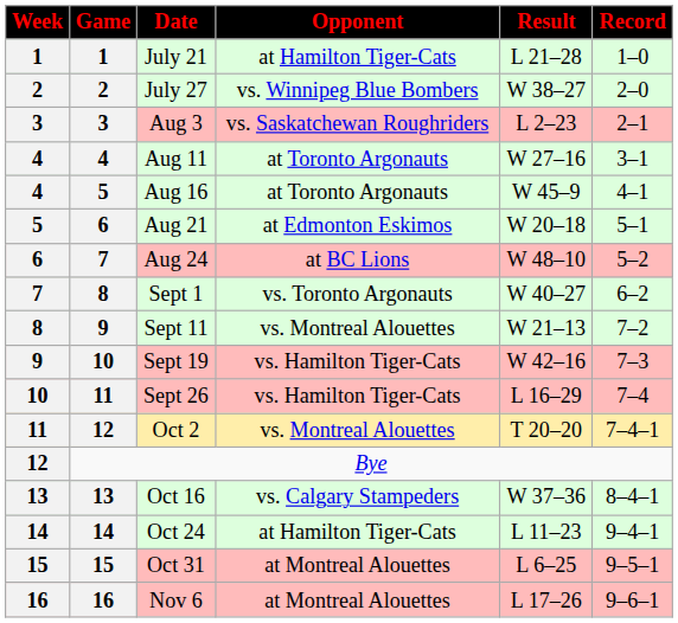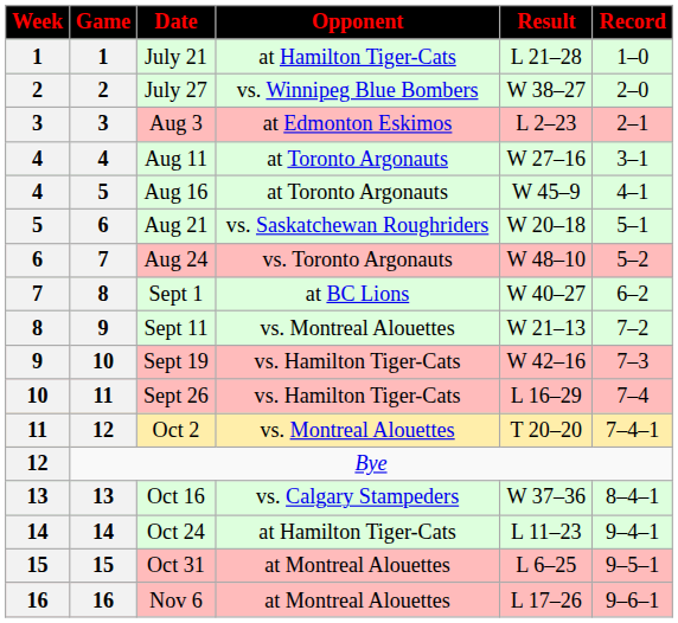 <table class="wikitable" style="min-width:80%;text-align:center;">
 <tr>
 <th style="background:black; color:red;">Week</th>
 <th style="background:black; color:red;">Game</th>
 <th style="background:black; color:red;">Date</th>
 <th style="background:black; color:red;">Opponent</th>
 <th style="background:black; color:red;">Result</th>
 <th style="background:black; color:red;">Record</th>
 </tr>
 <tr style="background:#ddffdd">
 <th>1</th>
 <th>1</th>
 <td>July 21</td>
 <td>at <a href='#'>Hamilton Tiger-Cats</a></td>
 <td>L 21–28</td>
 <td>1–0</td>
 </tr>
 <tr style="background:#ddffdd">
 <th>2</th>
 <th>2</th>
 <td>July 27</td>
 <td>vs. <a href='#'>Winnipeg Blue Bombers</a></td>
 <td>W 38–27</td>
 <td>2–0</td>
 </tr>
 <tr style="background:#ffbbbb">
 <th>3</th>
 <th>3</th>
 <td>Aug 3</td>
-<td>vs. <a href='#'>Saskatchewan Roughriders</a></td>
+<td>at <a href='#'>Edmonton Eskimos</a></td>
 <td>L 2–23</td>
 <td>2–1</td>
 </tr>
 <tr style="background:#ddffdd">
 <th>4</th>
 <th>4</th>
 <td>Aug 11</td>
 <td>at <a href='#'>Toronto Argonauts</a></td>
 <td>W 27–16</td>
 <td>3–1</td>
 </tr>
 <tr style="background:#ddffdd">
 <th>4</th>
 <th>5</th>
 <td>Aug 16</td>
 <td>at Toronto Argonauts</td>
 <td>W 45–9</td>
 <td>4–1</td>
 </tr>
 <tr style="background:#ddffdd">
 <th>5</th>
 <th>6</th>
 <td>Aug 21</td>
-<td>at <a href='#'>Edmonton Eskimos</a></td>
+<td>vs. <a href='#'>Saskatchewan Roughriders</a></td>
 <td>W 20–18</td>
 <td>5–1</td>
 </tr>
 <tr style="background:#ffbbbb">
 <th>6</th>
 <th>7</th>
 <td>Aug 24</td>
-<td>at <a href='#'>BC Lions</a></td>
+<td>vs. Toronto Argonauts</td>
 <td>W 48–10</td>
 <td>5–2</td>
 </tr>
 <tr style="background:#ddffdd">
 <th>7</th>
 <th>8</th>
 <td>Sept 1</td>
-<td>vs. Toronto Argonauts</td>
+<td>at <a href='#'>BC Lions</a></td>
 <td>W 40–27</td>
 <td>6–2</td>
 </tr>
 <tr style="background:#ddffdd">
 <th>8</th>
 <th>9</th>
 <td>Sept 11</td>
 <td>vs. Montreal Alouettes</td>
 <td>W 21–13</td>
 <td>7–2</td>
 </tr>
 <tr style="background:#ffbbbb">
 <th>9</th>
 <th>10</th>
 <td>Sept 19</td>
 <td>vs. Hamilton Tiger-Cats</td>
 <td>W 42–16</td>
 <td>7–3</td>
 </tr>
 <tr style="background:#ffbbbb">
 <th>10</th>
 <th>11</th>
 <td>Sept 26</td>
 <td>vs. Hamilton Tiger-Cats</td>
 <td>L 16–29</td>
 <td>7–4</td>
 </tr>
 <tr style="background:#ffeeaa">
 <th>11</th>
 <th>12</th>
 <td>Oct 2</td>
 <td>vs. <a href='#'>Montreal Alouettes</a></td>
 <td>T 20–20</td>
 <td>7–4–1</td>
 </tr>
 <tr>
 <th>12</th>
 <td colspan=7><em><a href='#'>Bye</a></em></td>
 </tr>
 <tr style="background:#ddffdd">
 <th>13</th>
 <th>13</th>
 <td>Oct 16</td>
 <td>vs. <a href='#'>Calgary Stampeders</a></td>
 <td>W 37–36</td>
 <td>8–4–1</td>
 </tr>
 <tr style="background:#ddffdd">
 <th>14</th>
 <th>14</th>
 <td>Oct 24</td>
 <td>at Hamilton Tiger-Cats</td>
 <td>L 11–23</td>
 <td>9–4–1</td>
 </tr>
 <tr style="background:#ffbbbb">
 <th>15</th>
 <th>15</th>
 <td>Oct 31</td>
 <td>at Montreal Alouettes</td>
 <td>L 6–25</td>
 <td>9–5–1</td>
 </tr>
 <tr style="background:#ffbbbb">
 <th>16</th>
 <th>16</th>
 <td>Nov 6</td>
 <td>at Montreal Alouettes</td>
 <td>L 17–26</td>
 <td>9–6–1</td>
 </tr>
 </table>
